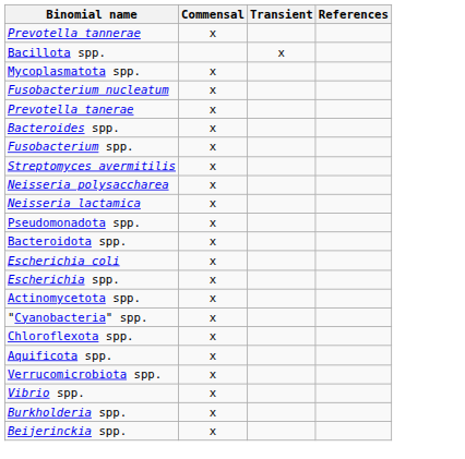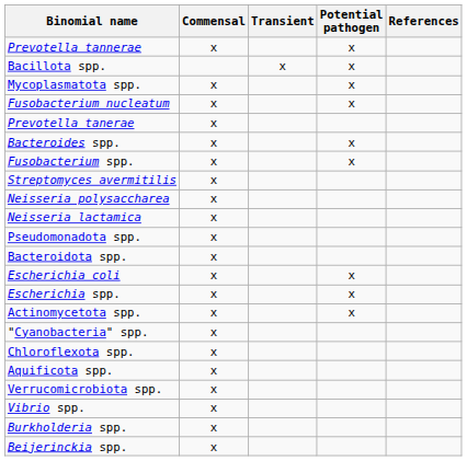 <table class="wikitable sortable collapsible">
 <tr>
 <th>Binomial name</th>
 <th>Commensal</th>
 <th>Transient</th>
+<th>Potential<br>pathogen</th>
 <th>References</th>
 </tr>
 <tr>
 <td><em><a href='#'>Prevotella tannerae</a> </em></td>
 <td align="center">x</td>
 <td></td>
+<td align="center">x</td>
 <td></td>
 </tr>
 <tr>
 <td><a href='#'>Bacillota</a> spp.</td>
 <td></td>
+<td align="center">x</td>
 <td align="center">x</td>
 <td></td>
 </tr>
 <tr>
 <td><a href='#'>Mycoplasmatota</a> spp.</td>
 <td align="center">x</td>
 <td></td>
+<td align="center">x</td>
 <td></td>
 </tr>
 <tr>
 <td><em><a href='#'>Fusobacterium nucleatum</a></em></td>
 <td align="center">x</td>
 <td></td>
+<td align="center">x</td>
 <td></td>
 </tr>
 <tr>
 <td><em><a href='#'>Prevotella tanerae</a></em></td>
 <td align="center">x</td>
+<td align="center"></td>
 <td align="center"></td>
 <td></td>
 </tr>
 <tr>
 <td><em><a href='#'>Bacteroides</a></em> spp.</td>
 <td align="center">x</td>
 <td></td>
+<td align="center">x</td>
 <td></td>
 </tr>
 <tr>
 <td><em><a href='#'>Fusobacterium</a></em> spp.</td>
 <td align="center">x</td>
 <td></td>
+<td align="center">x</td>
 <td></td>
 </tr>
 <tr>
 <td><em><a href='#'>Streptomyces avermitilis</a></em></td>
 <td align="center">x</td>
+<td align="center"></td>
 <td align="center"></td>
 <td></td>
 </tr>
 <tr>
 <td><em><a href='#'>Neisseria polysaccharea</a></em></td>
 <td align="center">x</td>
 <td align="center"></td>
+<td align="center"></td>
 <td></td>
 </tr>
 <tr>
 <td><em><a href='#'>Neisseria lactamica</a></em></td>
 <td align="center">x</td>
+<td align="center"></td>
 <td align="center"></td>
 <td></td>
 </tr>
 <tr>
 <td><a href='#'>Pseudomonadota</a> spp.</td>
 <td align="center">x</td>
 <td></td>
 <td></td>
+<td></td>
 </tr>
 <tr>
 <td><a href='#'>Bacteroidota</a> spp.</td>
 <td align="center">x</td>
+<td></td>
 <td></td>
 <td></td>
 </tr>
 <tr>
 <td><em><a href='#'>Escherichia coli</a></em></td>
 <td align="center">x</td>
 <td></td>
+<td align="center">x</td>
 <td></td>
 </tr>
 <tr>
 <td><em><a href='#'>Escherichia</a></em> spp.</td>
 <td align="center">x</td>
 <td></td>
+<td align="center">x</td>
 <td></td>
 </tr>
 <tr>
 <td><a href='#'>Actinomycetota</a> spp.</td>
 <td align="center">x</td>
 <td></td>
+<td align="center">x</td>
 <td></td>
 </tr>
 <tr>
 <td>"<a href='#'>Cyanobacteria</a>" spp.</td>
 <td align="center">x</td>
+<td></td>
 <td></td>
 <td></td>
 </tr>
 <tr>
 <td><a href='#'>Chloroflexota</a> spp.</td>
 <td align="center">x</td>
 <td></td>
 <td></td>
+<td></td>
 </tr>
 <tr>
 <td><a href='#'>Aquificota</a> spp.</td>
 <td align="center">x</td>
+<td></td>
 <td></td>
 <td></td>
 </tr>
 <tr>
 <td><a href='#'>Verrucomicrobiota</a> spp.</td>
 <td align="center">x</td>
 <td></td>
 <td></td>
+<td></td>
 </tr>
 <tr>
 <td><em><a href='#'>Vibrio</a></em> spp.</td>
 <td align="center">x</td>
+<td></td>
 <td></td>
 <td></td>
 </tr>
 <tr>
 <td><em><a href='#'>Burkholderia</a></em> spp.</td>
 <td align="center">x</td>
 <td></td>
 <td></td>
+<td></td>
 </tr>
 <tr>
 <td><em><a href='#'>Beijerinckia</a></em> spp.</td>
 <td align="center">x</td>
 <td></td>
 <td></td>
+<td></td>
 </tr>
 </table>
